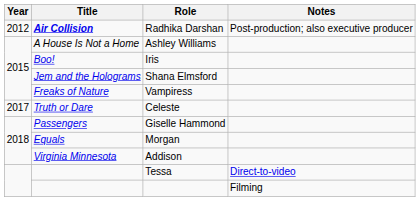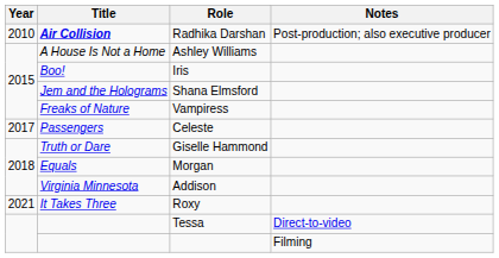 <table class="wikitable sortable">
 <tr>
 <th>Year</th>
 <th>Title</th>
 <th>Role</th>
 <th class="unsortable">Notes</th>
 </tr>
 <tr>
-<td>2012</td>
+<td>2010</td>
 <td><strong><em><a href='#'>Air Collision</a></em></strong></td>
 <td>Radhika Darshan</td>
 <td>Post-production; also executive producer</td>
 </tr>
 <tr>
 <td rowspan="4">2015</td>
 <td><em>A House Is Not a Home</em></td>
 <td>Ashley Williams</td>
 <td></td>
 </tr>
 <tr>
 <td><em><a href='#'>Boo!</a></em></td>
 <td>Iris</td>
 <td></td>
 </tr>
 <tr>
 <td><em><a href='#'>Jem and the Holograms</a></em></td>
 <td>Shana Elmsford</td>
 <td></td>
 </tr>
 <tr>
 <td><em><a href='#'>Freaks of Nature</a></em></td>
 <td>Vampiress</td>
 <td></td>
 </tr>
 <tr>
 <td>2017</td>
-<td><em><a href='#'>Truth or Dare</a></em></td>
+<td><em><a href='#'>Passengers</a></em></td>
 <td>Celeste</td>
 <td></td>
 </tr>
 <tr>
 <td rowspan="3">2018</td>
-<td><em><a href='#'>Passengers</a></em></td>
+<td><em><a href='#'>Truth or Dare</a></em></td>
 <td>Giselle Hammond</td>
 <td></td>
 </tr>
 <tr>
 <td><em><a href='#'>Equals</a></em></td>
 <td>Morgan</td>
 <td></td>
 </tr>
 <tr>
 <td><em><a href='#'>Virginia Minnesota</a></em></td>
 <td>Addison</td>
 <td></td>
 </tr>
 <tr>
+<td>2021</td>
+<td><em><a href='#'>It Takes Three</a></em></td>
+<td>Roxy</td>
+<td></td>
+</tr>
+<tr>
 <td rowspan="2"></td>
 <td></td>
 <td>Tessa</td>
 <td><a href='#'>Direct-to-video</a></td>
 </tr>
 <tr>
 <td></td>
 <td></td>
 <td>Filming</td>
 </tr>
 </table>
